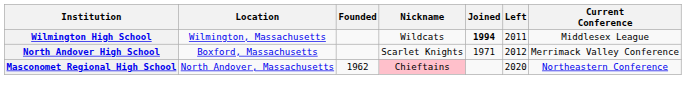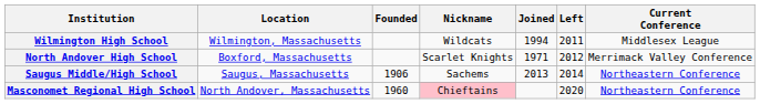 <table class="wikitable sortable" style="text-align:center">
 <tr>
 <th>Institution</th>
 <th>Location</th>
 <th>Founded</th>
 <th>Nickname</th>
 <th>Joined</th>
 <th>Left</th>
 <th>Current<br>Conference</th>
 </tr>
 <tr>
 <th><a href='#'>Wilmington High School</a></th>
 <td><a href='#'>Wilmington, Massachusetts</a></td>
 <td></td>
 <td>Wildcats</td>
-<td><strong>1994</strong></td>
+<td>1994</td>
 <td>2011</td>
 <td>Middlesex League</td>
 </tr>
 <tr>
 <th><a href='#'>North Andover High School</a></th>
 <td><a href='#'>Boxford, Massachusetts</a></td>
 <td></td>
 <td>Scarlet Knights</td>
 <td>1971</td>
 <td>2012</td>
 <td>Merrimack Valley Conference</td>
 </tr>
 <tr>
+<th><a href='#'>Saugus Middle/High School</a></th>
+<td><a href='#'>Saugus, Massachusetts</a></td>
+<td>1906</td>
+<td>Sachems</td>
+<td>2013</td>
+<td>2014</td>
+<td><a href='#'>Northeastern Conference</a></td>
+</tr>
+<tr>
 <th><a href='#'>Masconomet Regional High School</a></th>
 <td><a href='#'>North Andover, Massachusetts</a></td>
-<td>1962</td>
+<td>1960</td>
 <td style="background: pink;">Chieftains</td>
 <td></td>
 <td>2020</td>
 <td><a href='#'>Northeastern Conference</a></td>
 </tr>
 </table>
